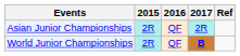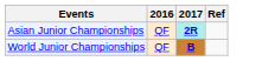 <table style='font-size: 90%; text-align:center;' class='wikitable'>
 <tr>
 <th>Events</th>
-<th>2015</th>
 <th>2016</th>
 <th>2017</th>
 <th>Ref</th>
 </tr>
 <tr>
 <td bgcolor="#ECF2FF"; align="left"><a href='#'>Asian Junior Championships</a></td>
-<td bgcolor=AFEEEE><a href='#'>2R</a></td>
 <td bgcolor=FFEBCD><a href='#'>QF</a></td>
-<td bgcolor=AFEEEE><a href='#'>2R</a></td>
+<td bgcolor=AFEEEE><strong><a href='#'>2R</a></strong></td>
 <td></td>
 </tr>
 <tr>
 <td bgcolor="#ECF2FF"; align="left"><a href='#'>World Junior Championships</a></td>
-<td bgcolor=AFEEEE><a href='#'>2R</a></td>
 <td bgcolor=FFEBCD><a href='#'>QF</a></td>
 <td bgcolor=CD7F32><strong><a href='#'>B</a></strong></td>
 <td></td>
 </tr>
 </table>
